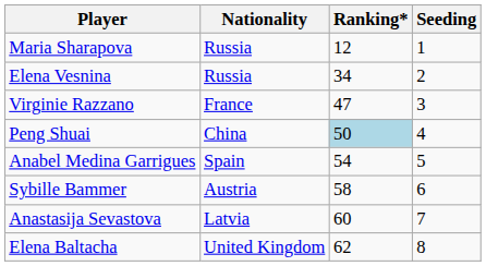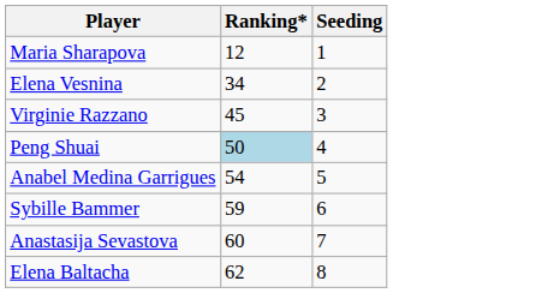 <table class="wikitable" border="1">
 <tr>
 <th>Player</th>
-<th>Nationality</th>
 <th>Ranking*</th>
 <th>Seeding</th>
 </tr>
 <tr>
 <td><a href='#'>Maria Sharapova</a></td>
-<td> <a href='#'>Russia</a></td>
 <td>12</td>
 <td>1</td>
 </tr>
 <tr>
 <td><a href='#'>Elena Vesnina</a></td>
-<td> <a href='#'>Russia</a></td>
 <td>34</td>
 <td>2</td>
 </tr>
 <tr>
 <td><a href='#'>Virginie Razzano</a></td>
-<td> <a href='#'>France</a></td>
-<td>47</td>
+<td>45</td>
 <td>3</td>
 </tr>
 <tr>
 <td><a href='#'>Peng Shuai</a></td>
-<td> <a href='#'>China</a></td>
 <td style="background: lightblue;">50</td>
 <td>4</td>
 </tr>
 <tr>
 <td><a href='#'>Anabel Medina Garrigues</a></td>
-<td> <a href='#'>Spain</a></td>
 <td>54</td>
 <td>5</td>
 </tr>
 <tr>
 <td><a href='#'>Sybille Bammer</a></td>
-<td> <a href='#'>Austria</a></td>
-<td>58</td>
+<td>59</td>
 <td>6</td>
 </tr>
 <tr>
 <td><a href='#'>Anastasija Sevastova</a></td>
-<td> <a href='#'>Latvia</a></td>
 <td>60</td>
 <td>7</td>
 </tr>
 <tr>
 <td><a href='#'>Elena Baltacha</a></td>
-<td> <a href='#'>United Kingdom</a></td>
 <td>62</td>
 <td>8</td>
 </tr>
 </table>
